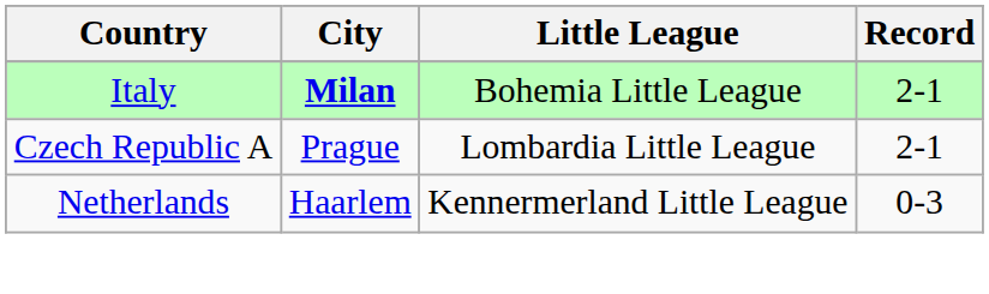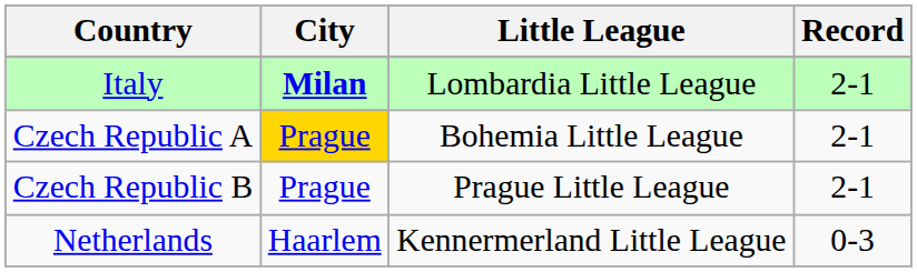 <table class="wikitable">
 <tr>
 <th>Country</th>
 <th>City</th>
 <th>Little League</th>
 <th>Record</th>
 </tr>
 <tr>
 </tr>
 <tr bgcolor=#bbffbb>
 <td align=center> <a href='#'>Italy</a></td>
 <td align=center><strong><a href='#'>Milan</a></strong></td>
+<td align=center>Lombardia Little League</td>
+<td align=center>2-1</td>
+</tr>
+<tr>
+<td align=center> <a href='#'>Czech Republic</a> A</td>
+<td align=center style="background: gold;"><a href='#'>Prague</a></td>
 <td align=center>Bohemia Little League</td>
 <td align=center>2-1</td>
 </tr>
 <tr>
-<td align=center> <a href='#'>Czech Republic</a> A</td>
+<td align=center> <a href='#'>Czech Republic</a> B</td>
 <td align=center><a href='#'>Prague</a></td>
-<td align=center>Lombardia Little League</td>
+<td align=center>Prague Little League</td>
 <td align=center>2-1</td>
 </tr>
 <tr>
 <td align=center> <a href='#'>Netherlands</a></td>
 <td align=center><a href='#'>Haarlem</a></td>
 <td align=center>Kennermerland Little League</td>
 <td align=center>0-3</td>
 </tr>
 </table>
